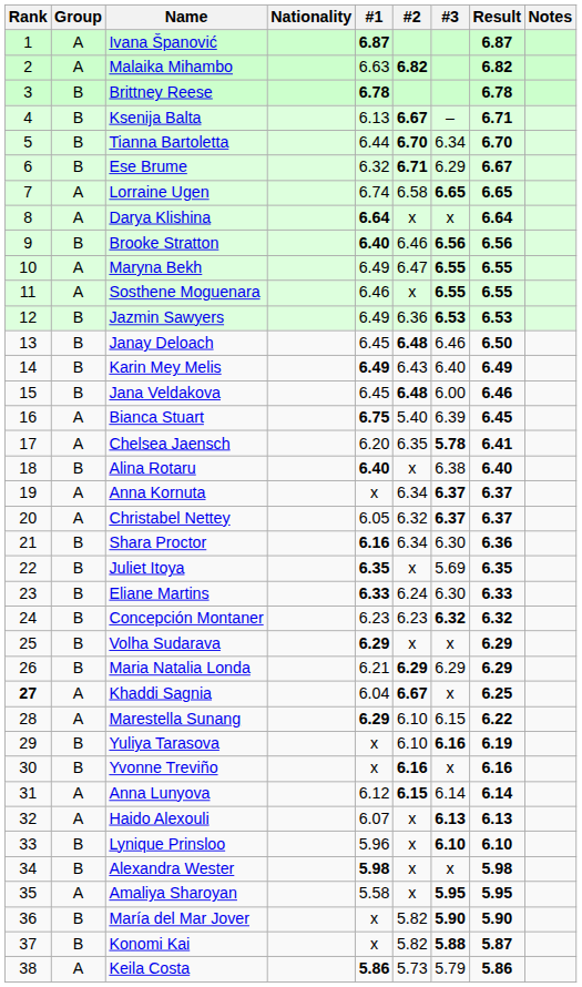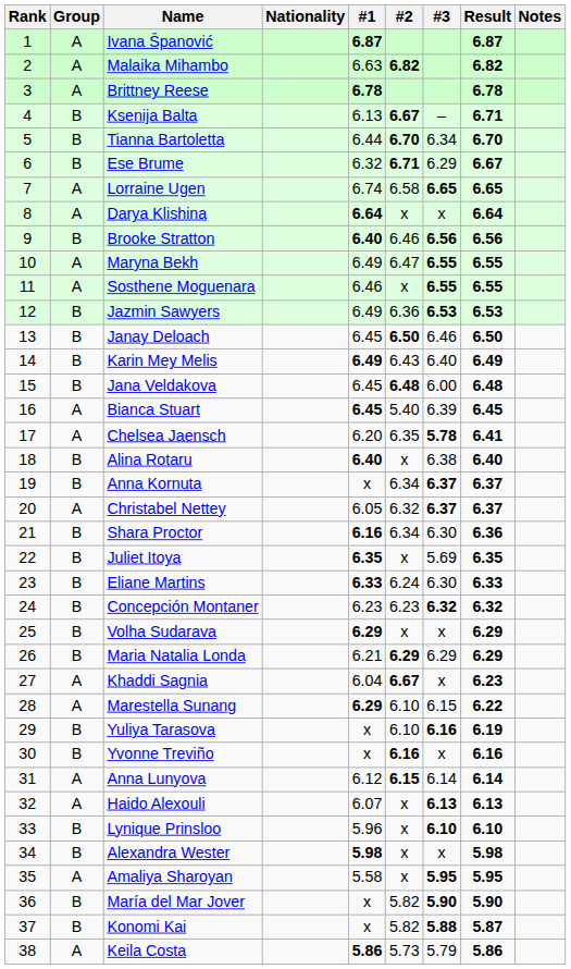 <table class="wikitable sortable" style="text-align:center">
 <tr>
 <th>Rank</th>
 <th>Group</th>
 <th>Name</th>
 <th>Nationality</th>
 <th>#1</th>
 <th>#2</th>
 <th>#3</th>
 <th>Result</th>
 <th class="unsortable">Notes</th>
 </tr>
 <tr bgcolor=#ccffcc>
 <td>1</td>
 <td>A</td>
 <td align=left><a href='#'>Ivana Španović</a></td>
 <td align=left></td>
 <td><strong>6.87</strong></td>
 <td></td>
 <td></td>
 <td><strong>6.87</strong></td>
 <td></td>
 </tr>
 <tr bgcolor=#ccffcc>
 <td>2</td>
 <td>A</td>
 <td align=left><a href='#'>Malaika Mihambo</a></td>
 <td align=left></td>
 <td>6.63</td>
 <td><strong>6.82</strong></td>
 <td></td>
 <td><strong>6.82</strong></td>
 <td></td>
 </tr>
 <tr bgcolor=#ccffcc>
 <td>3</td>
-<td>B</td>
+<td>A</td>
 <td align=left><a href='#'>Brittney Reese</a></td>
 <td align=left></td>
 <td><strong>6.78</strong></td>
 <td></td>
 <td></td>
 <td><strong>6.78</strong></td>
 <td></td>
 </tr>
 <tr bgcolor=#ddffdd>
 <td>4</td>
 <td>B</td>
 <td align=left><a href='#'>Ksenija Balta</a></td>
 <td align=left></td>
 <td>6.13</td>
 <td><strong>6.67</strong></td>
 <td>–</td>
 <td><strong>6.71</strong></td>
 <td></td>
 </tr>
 <tr bgcolor=#ddffdd>
 <td>5</td>
 <td>B</td>
 <td align=left><a href='#'>Tianna Bartoletta</a></td>
 <td align=left></td>
 <td>6.44</td>
 <td><strong>6.70</strong></td>
 <td>6.34</td>
 <td><strong>6.70</strong></td>
 <td></td>
 </tr>
 <tr bgcolor=#ddffdd>
 <td>6</td>
 <td>B</td>
 <td align=left><a href='#'>Ese Brume</a></td>
 <td align=left></td>
 <td>6.32</td>
 <td><strong>6.71</strong></td>
 <td>6.29</td>
 <td><strong>6.67</strong></td>
 <td></td>
 </tr>
 <tr bgcolor=#ddffdd>
 <td>7</td>
 <td>A</td>
 <td align=left><a href='#'>Lorraine Ugen</a></td>
 <td align=left></td>
 <td>6.74</td>
 <td>6.58</td>
 <td><strong>6.65</strong></td>
 <td><strong>6.65</strong></td>
 <td></td>
 </tr>
 <tr bgcolor=#ddffdd>
 <td>8</td>
 <td>A</td>
 <td align=left><a href='#'>Darya Klishina</a></td>
 <td align=left></td>
 <td><strong>6.64</strong></td>
 <td>x</td>
 <td>x</td>
 <td><strong>6.64</strong></td>
 <td></td>
 </tr>
 <tr bgcolor=#ddffdd>
 <td>9</td>
 <td>B</td>
 <td align=left><a href='#'>Brooke Stratton</a></td>
 <td align=left></td>
 <td><strong>6.40</strong></td>
 <td>6.46</td>
 <td><strong>6.56</strong></td>
 <td><strong>6.56</strong></td>
 <td></td>
 </tr>
 <tr bgcolor=#ddffdd>
 <td>10</td>
 <td>A</td>
 <td align=left><a href='#'>Maryna Bekh</a></td>
 <td align=left></td>
 <td>6.49</td>
 <td>6.47</td>
 <td><strong>6.55</strong></td>
 <td><strong>6.55</strong></td>
 <td></td>
 </tr>
 <tr bgcolor=#ddffdd>
 <td>11</td>
 <td>A</td>
 <td align=left><a href='#'>Sosthene Moguenara</a></td>
 <td align=left></td>
 <td>6.46</td>
 <td>x</td>
 <td><strong>6.55</strong></td>
 <td><strong>6.55</strong></td>
 <td></td>
 </tr>
 <tr bgcolor=#ddffdd>
 <td>12</td>
 <td>B</td>
 <td align=left><a href='#'>Jazmin Sawyers</a></td>
 <td align=left></td>
 <td>6.49</td>
 <td>6.36</td>
 <td><strong>6.53</strong></td>
 <td><strong>6.53</strong></td>
 <td></td>
 </tr>
 <tr>
 <td>13</td>
 <td>B</td>
 <td align=left><a href='#'>Janay Deloach</a></td>
 <td align=left></td>
 <td>6.45</td>
-<td><strong>6.48</strong></td>
+<td><strong>6.50</strong></td>
 <td>6.46</td>
 <td><strong>6.50</strong></td>
 <td></td>
 </tr>
 <tr>
 <td>14</td>
 <td>B</td>
 <td align=left><a href='#'>Karin Mey Melis</a></td>
 <td align=left></td>
 <td><strong>6.49</strong></td>
 <td>6.43</td>
 <td>6.40</td>
 <td><strong>6.49</strong></td>
 <td></td>
 </tr>
 <tr>
 <td>15</td>
 <td>B</td>
 <td align=left><a href='#'>Jana Veldakova</a></td>
 <td align=left></td>
 <td>6.45</td>
 <td><strong>6.48</strong></td>
 <td>6.00</td>
-<td><strong>6.46</strong></td>
+<td><strong>6.48</strong></td>
 <td></td>
 </tr>
 <tr>
 <td>16</td>
 <td>A</td>
 <td align=left><a href='#'>Bianca Stuart</a></td>
 <td align=left></td>
-<td><strong>6.75</strong></td>
+<td><strong>6.45</strong></td>
 <td>5.40</td>
 <td>6.39</td>
 <td><strong>6.45</strong></td>
 <td></td>
 </tr>
 <tr>
 <td>17</td>
 <td>A</td>
 <td align=left><a href='#'>Chelsea Jaensch</a></td>
 <td align=left></td>
 <td>6.20</td>
 <td>6.35</td>
 <td><strong>5.78</strong></td>
 <td><strong>6.41</strong></td>
 <td></td>
 </tr>
 <tr>
 <td>18</td>
 <td>B</td>
 <td align=left><a href='#'>Alina Rotaru</a></td>
 <td align=left></td>
 <td><strong>6.40</strong></td>
 <td>x</td>
 <td>6.38</td>
 <td><strong>6.40</strong></td>
 <td></td>
 </tr>
 <tr>
 <td>19</td>
-<td>A</td>
+<td>B</td>
 <td align=left><a href='#'>Anna Kornuta</a></td>
 <td align=left></td>
 <td>x</td>
 <td>6.34</td>
 <td><strong>6.37</strong></td>
 <td><strong>6.37</strong></td>
 <td></td>
 </tr>
 <tr>
 <td>20</td>
 <td>A</td>
 <td align=left><a href='#'>Christabel Nettey</a></td>
 <td align=left></td>
 <td>6.05</td>
 <td>6.32</td>
 <td><strong>6.37</strong></td>
 <td><strong>6.37</strong></td>
 <td></td>
 </tr>
 <tr>
 <td>21</td>
 <td>B</td>
 <td align=left><a href='#'>Shara Proctor</a></td>
 <td align=left></td>
 <td><strong>6.16</strong></td>
 <td>6.34</td>
 <td>6.30</td>
 <td><strong>6.36</strong></td>
 <td></td>
 </tr>
 <tr>
 <td>22</td>
 <td>B</td>
 <td align=left><a href='#'>Juliet Itoya</a></td>
 <td align=left></td>
 <td><strong>6.35</strong></td>
 <td>x</td>
 <td>5.69</td>
 <td><strong>6.35</strong></td>
 <td></td>
 </tr>
 <tr>
 <td>23</td>
 <td>B</td>
 <td align=left><a href='#'>Eliane Martins</a></td>
 <td align=left></td>
 <td><strong>6.33</strong></td>
 <td>6.24</td>
 <td>6.30</td>
 <td><strong>6.33</strong></td>
 <td></td>
 </tr>
 <tr>
 <td>24</td>
 <td>B</td>
 <td align=left><a href='#'>Concepción Montaner</a></td>
 <td align=left></td>
 <td>6.23</td>
 <td>6.23</td>
 <td><strong>6.32</strong></td>
 <td><strong>6.32</strong></td>
 <td></td>
 </tr>
 <tr>
 <td>25</td>
 <td>B</td>
 <td align=left><a href='#'>Volha Sudarava</a></td>
 <td align=left></td>
 <td><strong>6.29</strong></td>
 <td>x</td>
 <td>x</td>
 <td><strong>6.29</strong></td>
 <td></td>
 </tr>
 <tr>
 <td>26</td>
 <td>B</td>
 <td align=left><a href='#'>Maria Natalia Londa</a></td>
 <td align=left></td>
 <td>6.21</td>
 <td><strong>6.29</strong></td>
 <td>6.29</td>
 <td><strong>6.29</strong></td>
 <td></td>
 </tr>
 <tr>
-<td><strong>27</strong></td>
+<td>27</td>
 <td>A</td>
 <td align=left><a href='#'>Khaddi Sagnia</a></td>
 <td align=left></td>
 <td>6.04</td>
 <td><strong>6.67</strong></td>
 <td>x</td>
-<td><strong>6.25</strong></td>
+<td><strong>6.23</strong></td>
 <td></td>
 </tr>
 <tr>
 <td>28</td>
 <td>A</td>
 <td align=left><a href='#'>Marestella Sunang</a></td>
 <td align=left></td>
 <td><strong>6.29</strong></td>
 <td>6.10</td>
 <td>6.15</td>
 <td><strong>6.22</strong></td>
 <td></td>
 </tr>
 <tr>
 <td>29</td>
 <td>B</td>
 <td align=left><a href='#'>Yuliya Tarasova</a></td>
 <td align=left></td>
 <td>x</td>
 <td>6.10</td>
 <td><strong>6.16</strong></td>
 <td><strong>6.19</strong></td>
 <td></td>
 </tr>
 <tr>
 <td>30</td>
 <td>B</td>
 <td align=left><a href='#'>Yvonne Treviño</a></td>
 <td align=left></td>
 <td>x</td>
 <td><strong>6.16</strong></td>
 <td>x</td>
 <td><strong>6.16</strong></td>
 <td></td>
 </tr>
 <tr>
 <td>31</td>
 <td>A</td>
 <td align=left><a href='#'>Anna Lunyova</a></td>
 <td align=left></td>
 <td>6.12</td>
 <td><strong>6.15</strong></td>
 <td>6.14</td>
 <td><strong>6.14</strong></td>
 <td></td>
 </tr>
 <tr>
 <td>32</td>
 <td>A</td>
 <td align=left><a href='#'>Haido Alexouli</a></td>
 <td align=left></td>
 <td>6.07</td>
 <td>x</td>
 <td><strong>6.13</strong></td>
 <td><strong>6.13</strong></td>
 <td></td>
 </tr>
 <tr>
 <td>33</td>
 <td>B</td>
 <td align=left><a href='#'>Lynique Prinsloo</a></td>
 <td align=left></td>
 <td>5.96</td>
 <td>x</td>
 <td><strong>6.10</strong></td>
 <td><strong>6.10</strong></td>
 <td></td>
 </tr>
 <tr>
 <td>34</td>
 <td>B</td>
 <td align=left><a href='#'>Alexandra Wester</a></td>
 <td align=left></td>
 <td><strong>5.98</strong></td>
 <td>x</td>
 <td>x</td>
 <td><strong>5.98</strong></td>
 <td></td>
 </tr>
 <tr>
 <td>35</td>
 <td>A</td>
 <td align=left><a href='#'>Amaliya Sharoyan</a></td>
 <td align=left></td>
 <td>5.58</td>
 <td>x</td>
 <td><strong>5.95</strong></td>
 <td><strong>5.95</strong></td>
 <td></td>
 </tr>
 <tr>
 <td>36</td>
 <td>B</td>
 <td align=left><a href='#'>María del Mar Jover</a></td>
 <td align=left></td>
 <td>x</td>
 <td>5.82</td>
 <td><strong>5.90</strong></td>
 <td><strong>5.90</strong></td>
 <td></td>
 </tr>
 <tr>
 <td>37</td>
 <td>B</td>
 <td align=left><a href='#'>Konomi Kai</a></td>
 <td align=left></td>
 <td>x</td>
 <td>5.82</td>
 <td><strong>5.88</strong></td>
 <td><strong>5.87</strong></td>
 <td></td>
 </tr>
 <tr>
 <td>38</td>
 <td>A</td>
 <td align=left><a href='#'>Keila Costa</a></td>
 <td align=left></td>
 <td><strong>5.86</strong></td>
 <td>5.73</td>
 <td>5.79</td>
 <td><strong>5.86</strong></td>
 <td></td>
 </tr>
 </table>
